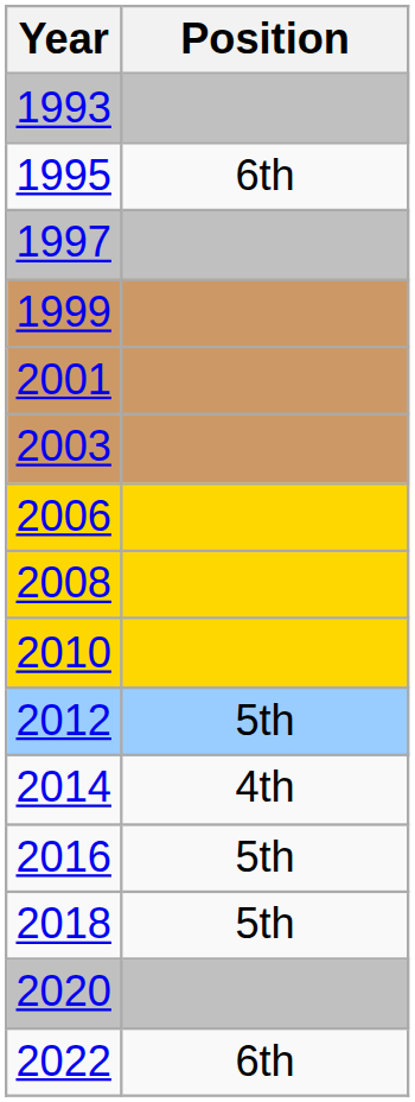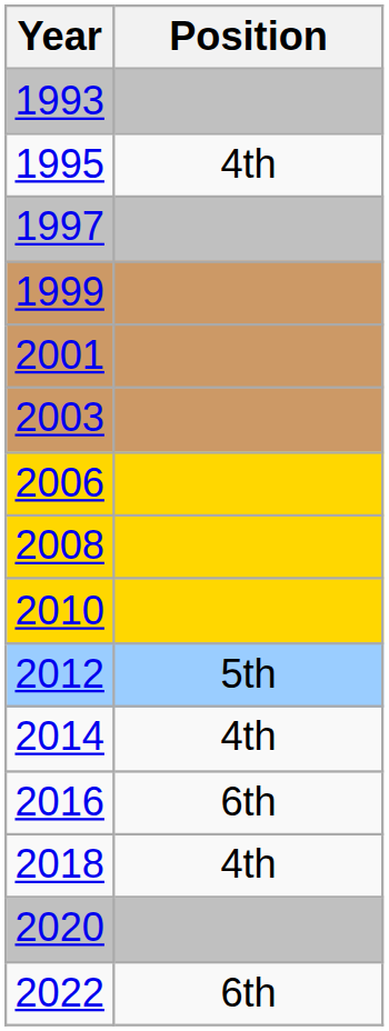 <table class="wikitable" style="text-align: center;">
 <tr>
 <th>Year</th>
 <th width="100">Position</th>
 </tr>
 <tr bgcolor=silver>
 <td><a href='#'>1993</a></td>
 <td></td>
 </tr>
 <tr>
 <td> <a href='#'>1995</a></td>
-<td>6th</td>
+<td>4th</td>
 </tr>
 <tr bgcolor=silver>
 <td> <a href='#'>1997</a></td>
 <td></td>
 </tr>
 <tr bgcolor=cc9966>
 <td> <a href='#'>1999</a></td>
 <td></td>
 </tr>
 <tr bgcolor=cc9966>
 <td> <a href='#'>2001</a></td>
 <td></td>
 </tr>
 <tr bgcolor=cc9966>
 <td> <a href='#'>2003</a></td>
 <td></td>
 </tr>
 <tr bgcolor=gold>
 <td> <a href='#'>2006</a></td>
 <td></td>
 </tr>
 <tr bgcolor=gold>
 <td> <a href='#'>2008</a></td>
 <td></td>
 </tr>
 <tr bgcolor=gold>
 <td> <a href='#'>2010</a></td>
 <td></td>
 </tr>
 <tr style="background:#9acdff;">
 <td> <a href='#'>2012</a></td>
 <td>5th</td>
 </tr>
 <tr>
 <td> <a href='#'>2014</a></td>
 <td>4th</td>
 </tr>
 <tr>
 <td> <a href='#'>2016</a></td>
-<td>5th</td>
+<td>6th</td>
 </tr>
 <tr>
 <td> <a href='#'>2018</a></td>
-<td>5th</td>
+<td>4th</td>
 </tr>
 <tr bgcolor=silver>
 <td> <a href='#'>2020</a></td>
 <td></td>
 </tr>
 <tr>
 <td> <a href='#'>2022</a></td>
 <td>6th</td>
 </tr>
 </table>
